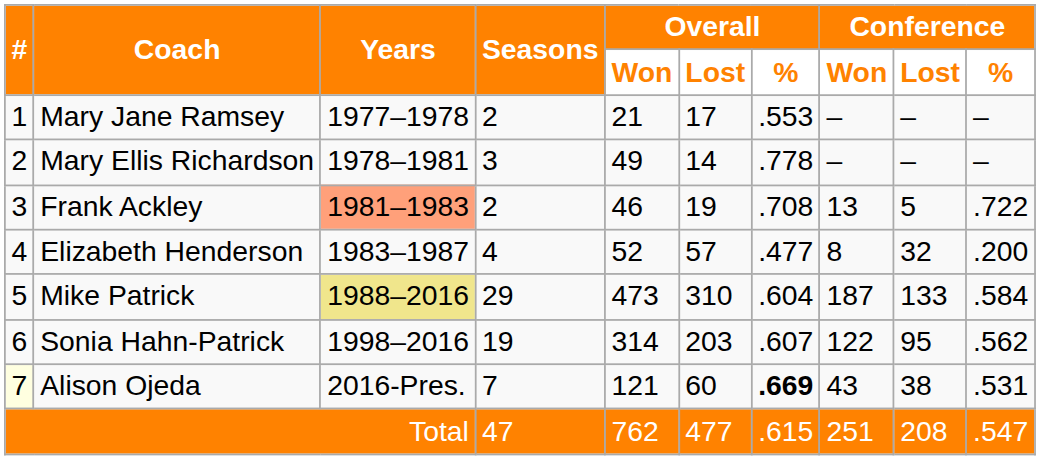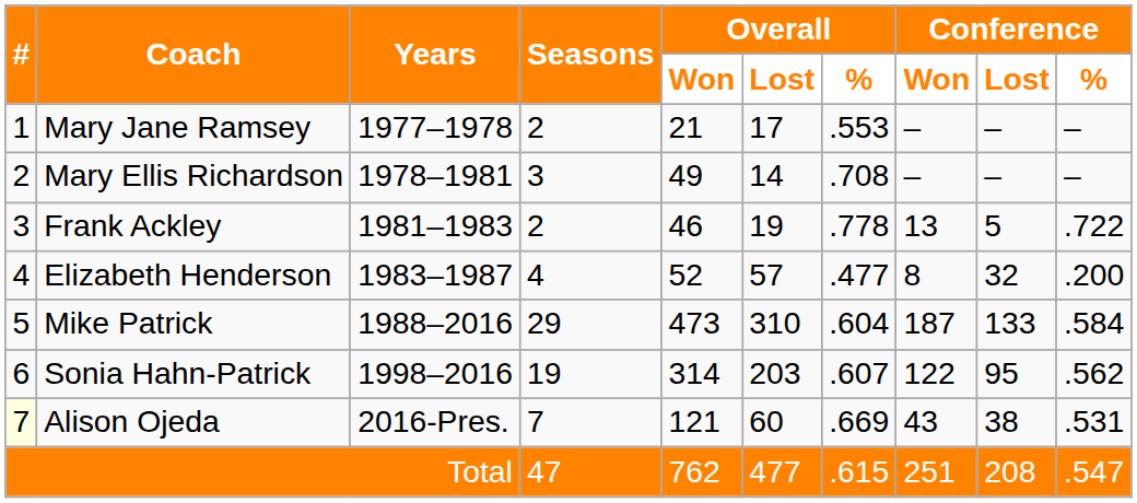 <table class="wikitable">
 <tr>
 <td rowspan="2" style= "background: #FF8200; color:white; text-align:center"><strong>#</strong></td>
 <td rowspan="2" style= "background: #FF8200; color:white; text-align:center"><strong>Coach</strong></td>
 <td rowspan="2" style= "background: #FF8200; color:white; text-align:center"><strong>Years</strong></td>
 <td rowspan="2" style= "background: #FF8200; color:white; text-align:center"><strong>Seasons</strong></td>
 <td colspan="3" style= "background: #FF8200; color:white; text-align:center"><strong>Overall</strong></td>
 <td colspan="3" style= "background: #FF8200; color:white; text-align:center"><strong>Conference</strong></td>
 </tr>
 <tr>
 <th style="width:20px; background: white; color:#FF8200; text-align:center">Won</th>
 <th style="width:20px; background: white; color:#FF8200; text-align:center">Lost</th>
 <th style="width:20px; background: white; color:#FF8200; text-align:center">%</th>
 <th style="width:20px; background: white; color:#FF8200; text-align:center">Won</th>
 <th style="width:20px; background: white; color: #FF8200; text-align:center">Lost</th>
 <th style="width:20px; background: white; color:#FF8200; text-align:center">%</th>
 </tr>
 <tr>
 <td>1</td>
 <td>Mary Jane Ramsey</td>
 <td>1977–1978</td>
 <td>2</td>
 <td>21</td>
 <td>17</td>
 <td>.553</td>
 <td>–</td>
 <td>–</td>
 <td>–</td>
 </tr>
 <tr>
 <td>2</td>
 <td>Mary Ellis Richardson</td>
 <td>1978–1981</td>
 <td>3</td>
 <td>49</td>
 <td>14</td>
-<td>.778</td>
+<td>.708</td>
 <td>–</td>
 <td>–</td>
 <td>–</td>
 </tr>
 <tr>
 <td>3</td>
 <td>Frank Ackley</td>
-<td style="background: lightsalmon;">1981–1983</td>
+<td>1981–1983</td>
 <td>2</td>
 <td>46</td>
 <td>19</td>
-<td>.708</td>
+<td>.778</td>
 <td>13</td>
 <td>5</td>
 <td>.722</td>
 </tr>
 <tr>
 <td>4</td>
 <td>Elizabeth Henderson</td>
 <td>1983–1987</td>
 <td>4</td>
 <td>52</td>
 <td>57</td>
 <td>.477</td>
 <td>8</td>
 <td>32</td>
 <td>.200</td>
 </tr>
 <tr>
 <td>5</td>
 <td>Mike Patrick</td>
-<td style="background: khaki;">1988–2016</td>
+<td>1988–2016</td>
 <td>29</td>
 <td>473</td>
 <td>310</td>
 <td>.604</td>
 <td>187</td>
 <td>133</td>
 <td>.584</td>
 </tr>
 <tr>
 <td>6</td>
 <td>Sonia Hahn-Patrick</td>
 <td>1998–2016</td>
 <td>19</td>
 <td>314</td>
 <td>203</td>
 <td>.607</td>
 <td>122</td>
 <td>95</td>
 <td>.562</td>
 </tr>
 <tr>
 <td style="background: lightyellow;">7</td>
 <td>Alison Ojeda</td>
 <td>2016-Pres.</td>
 <td>7</td>
 <td>121</td>
 <td>60</td>
-<td><strong>.669</strong></td>
+<td>.669</td>
 <td>43</td>
 <td>38</td>
 <td>.531</td>
 </tr>
 <tr style="background: #FF8200; color:white">
 <td colspan="3" align="right">Total</td>
 <td>47</td>
 <td>762</td>
 <td>477</td>
 <td>.615</td>
 <td>251</td>
 <td>208</td>
 <td>.547</td>
 </tr>
 </table>
